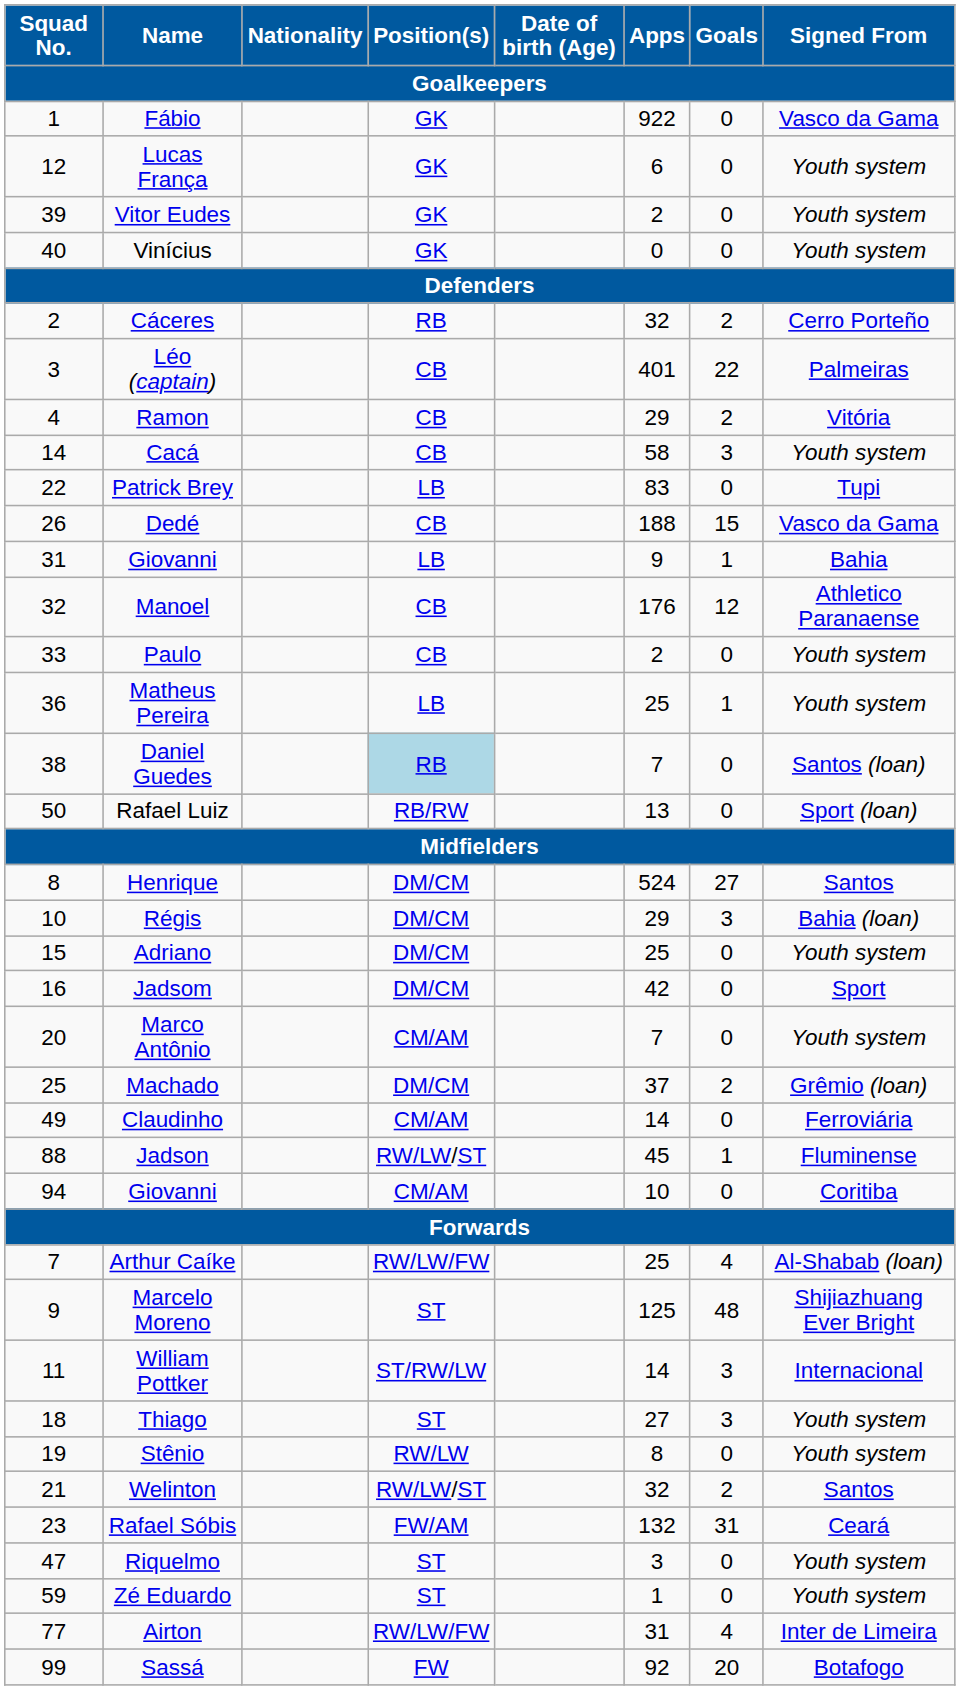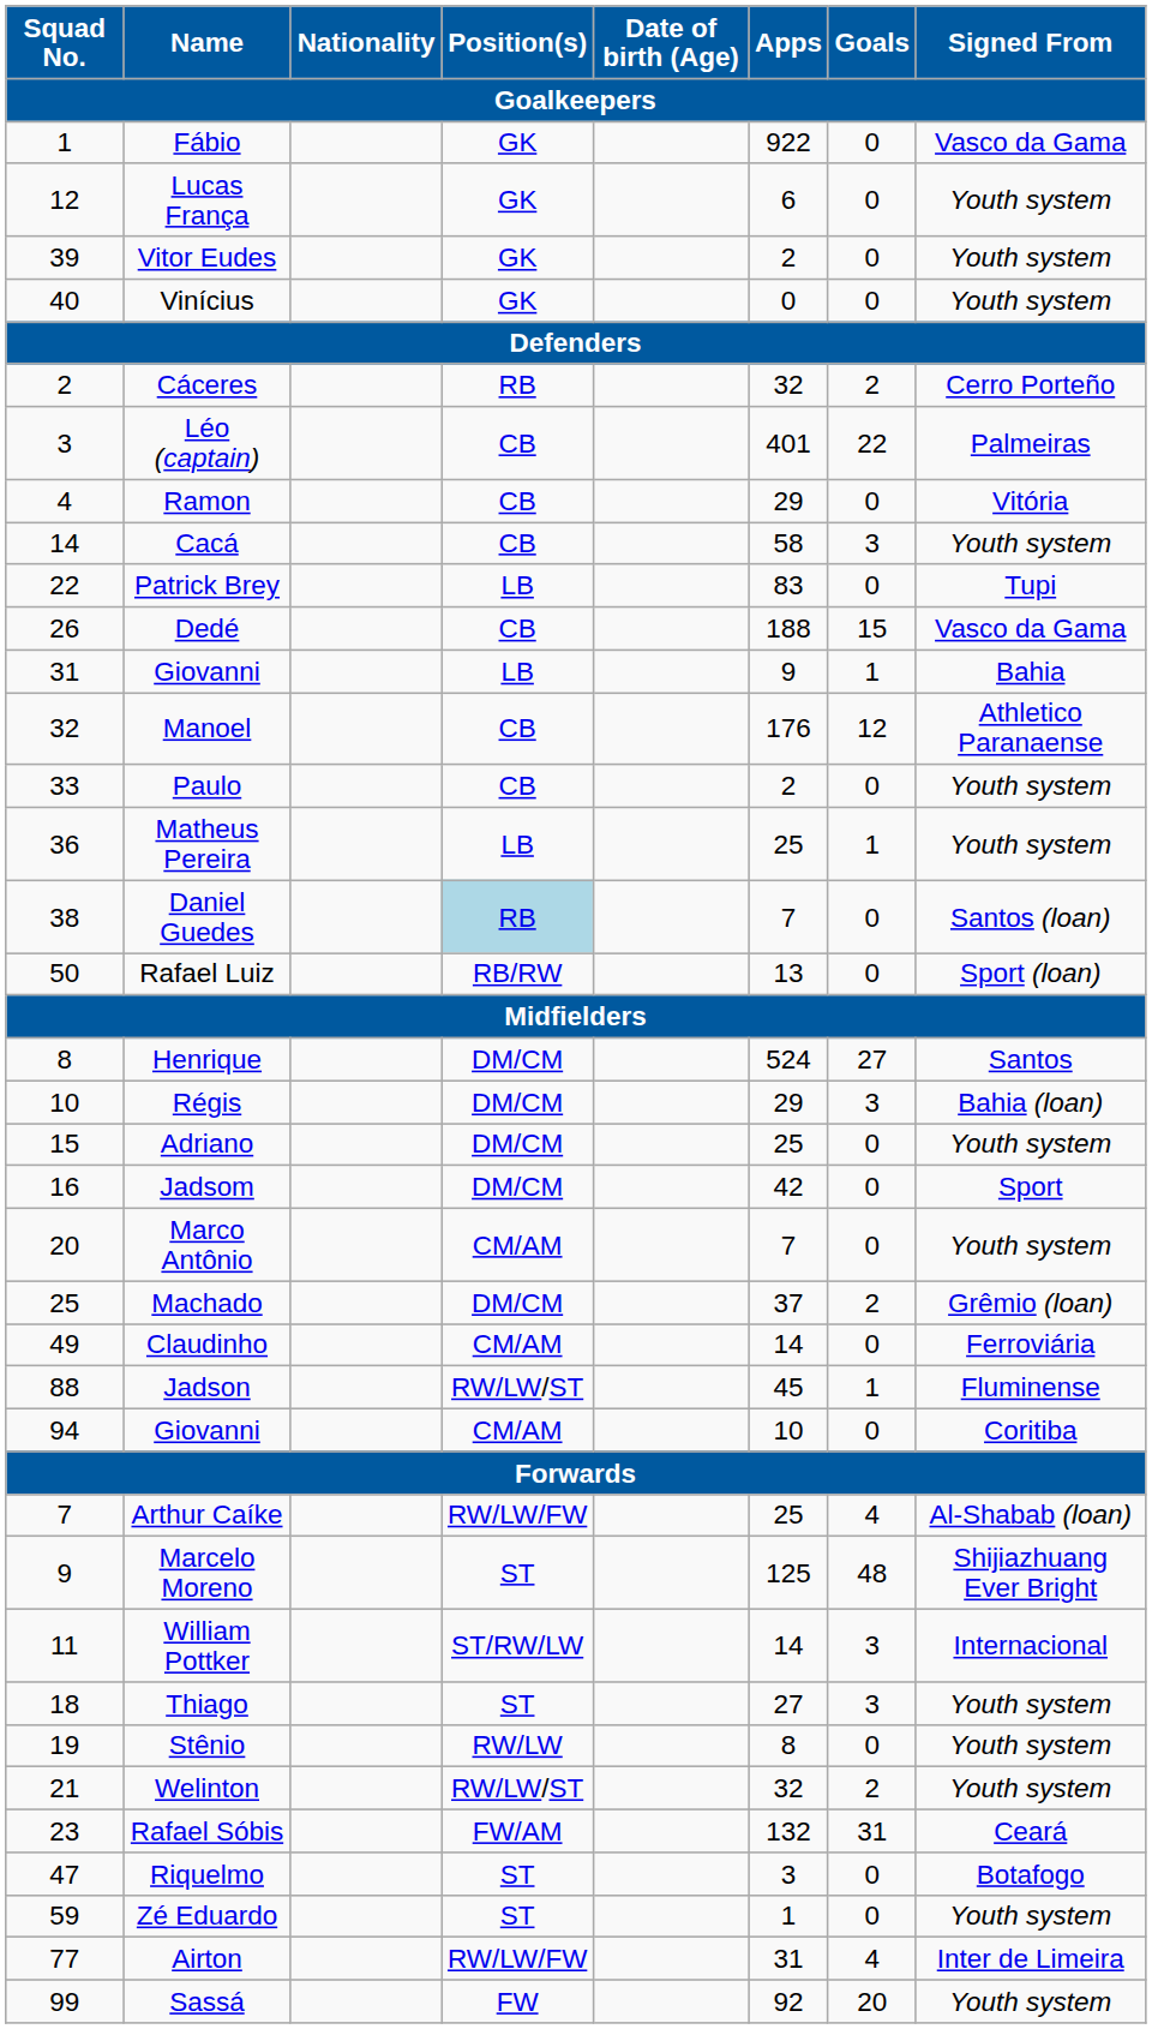 <table class="wikitable" style="text-align:center; font-size:90%;">
 <tr>
 <th style="background:#00599F; color:white; text-align:center;">Squad No.</th>
 <th style="background:#00599F; color:white; text-align:center;">Name</th>
 <th style="background:#00599F; color:white; text-align:center;">Nationality</th>
 <th style="background:#00599F; color:white; text-align:center;">Position(s)</th>
 <th style="background:#00599F; color:white; text-align:center;">Date of birth (Age)</th>
 <th style="background:#00599F; color:white; text-align:center;">Apps</th>
 <th style="background:#00599F; color:white; text-align:center;">Goals</th>
 <th style="background:#00599F; color:white; text-align:center;">Signed From</th>
 </tr>
 <tr>
 <th colspan="9" style="background:#00599F; color:white; text-align:center"><strong>Goalkeepers</strong></th>
 </tr>
 <tr>
 <td>1</td>
 <td><a href='#'>Fábio</a></td>
 <td></td>
 <td><a href='#'>GK</a></td>
 <td></td>
 <td>922</td>
 <td>0</td>
 <td> <a href='#'>Vasco da Gama</a></td>
 </tr>
 <tr>
 <td>12</td>
 <td><a href='#'>Lucas França</a></td>
 <td></td>
 <td><a href='#'>GK</a></td>
 <td></td>
 <td>6</td>
 <td>0</td>
 <td><em>Youth system</em></td>
 </tr>
 <tr>
 <td>39</td>
 <td><a href='#'>Vitor Eudes</a></td>
 <td></td>
 <td><a href='#'>GK</a></td>
 <td></td>
 <td>2</td>
 <td>0</td>
 <td><em>Youth system</em></td>
 </tr>
 <tr>
 <td>40</td>
 <td>Vinícius</td>
 <td></td>
 <td><a href='#'>GK</a></td>
 <td></td>
 <td>0</td>
 <td>0</td>
 <td><em>Youth system</em></td>
 </tr>
 <tr>
 <th colspan="9" style="background:#00599F; color:white; text-align:center"><strong>Defenders</strong></th>
 </tr>
 <tr>
 <td>2</td>
 <td><a href='#'>Cáceres</a></td>
 <td></td>
 <td><a href='#'>RB</a></td>
 <td></td>
 <td>32</td>
 <td>2</td>
 <td> <a href='#'>Cerro Porteño</a></td>
 </tr>
 <tr>
 <td>3</td>
 <td><a href='#'>Léo</a> <em>(<a href='#'>captain</a>)</em></td>
 <td></td>
 <td><a href='#'>CB</a></td>
 <td></td>
 <td>401</td>
 <td>22</td>
 <td> <a href='#'>Palmeiras</a></td>
 </tr>
 <tr>
 <td>4</td>
 <td><a href='#'>Ramon</a></td>
 <td></td>
 <td><a href='#'>CB</a></td>
 <td></td>
 <td>29</td>
-<td>2</td>
+<td>0</td>
 <td> <a href='#'>Vitória</a></td>
 </tr>
 <tr>
 <td>14</td>
 <td><a href='#'>Cacá</a></td>
 <td></td>
 <td><a href='#'>CB</a></td>
 <td></td>
 <td>58</td>
 <td>3</td>
 <td><em>Youth system</em></td>
 </tr>
 <tr>
 <td>22</td>
 <td><a href='#'>Patrick Brey</a></td>
 <td></td>
 <td><a href='#'>LB</a></td>
 <td></td>
 <td>83</td>
 <td>0</td>
 <td> <a href='#'>Tupi</a></td>
 </tr>
 <tr>
 <td>26</td>
 <td><a href='#'>Dedé</a></td>
 <td></td>
 <td><a href='#'>CB</a></td>
 <td></td>
 <td>188</td>
 <td>15</td>
 <td> <a href='#'>Vasco da Gama</a></td>
 </tr>
 <tr>
 <td>31</td>
 <td><a href='#'>Giovanni</a></td>
 <td></td>
 <td><a href='#'>LB</a></td>
 <td></td>
 <td>9</td>
 <td>1</td>
 <td> <a href='#'>Bahia</a></td>
 </tr>
 <tr>
 <td>32</td>
 <td><a href='#'>Manoel</a></td>
 <td></td>
 <td><a href='#'>CB</a></td>
 <td></td>
 <td>176</td>
 <td>12</td>
 <td> <a href='#'>Athletico Paranaense</a></td>
 </tr>
 <tr>
 <td>33</td>
 <td><a href='#'>Paulo</a></td>
 <td></td>
 <td><a href='#'>CB</a></td>
 <td></td>
 <td>2</td>
 <td>0</td>
 <td><em>Youth system</em></td>
 </tr>
 <tr>
 <td>36</td>
 <td><a href='#'>Matheus Pereira</a></td>
 <td></td>
 <td><a href='#'>LB</a></td>
 <td></td>
 <td>25</td>
 <td>1</td>
 <td><em>Youth system</em></td>
 </tr>
 <tr>
 <td>38</td>
 <td><a href='#'>Daniel Guedes</a></td>
 <td></td>
 <td style="background: lightblue;"><a href='#'>RB</a></td>
 <td></td>
 <td>7</td>
 <td>0</td>
 <td> <a href='#'>Santos</a> <em>(loan)</em></td>
 </tr>
 <tr>
 <td>50</td>
 <td>Rafael Luiz</td>
 <td></td>
 <td><a href='#'>RB/RW</a></td>
 <td></td>
 <td>13</td>
 <td>0</td>
 <td> <a href='#'>Sport</a> <em>(loan)</em></td>
 </tr>
 <tr>
 <th colspan="9" style="background:#00599F; color:white; text-align:center"><strong>Midfielders</strong></th>
 </tr>
 <tr>
 <td>8</td>
 <td><a href='#'>Henrique</a></td>
 <td></td>
 <td><a href='#'>DM/CM</a></td>
 <td></td>
 <td>524</td>
 <td>27</td>
 <td> <a href='#'>Santos</a></td>
 </tr>
 <tr>
 <td>10</td>
 <td><a href='#'>Régis</a></td>
 <td></td>
 <td><a href='#'>DM/CM</a></td>
 <td></td>
 <td>29</td>
 <td>3</td>
 <td> <a href='#'>Bahia</a> <em>(loan)</em></td>
 </tr>
 <tr>
 <td>15</td>
 <td><a href='#'>Adriano</a></td>
 <td></td>
 <td><a href='#'>DM/CM</a></td>
 <td></td>
 <td>25</td>
 <td>0</td>
 <td><em>Youth system</em></td>
 </tr>
 <tr>
 <td>16</td>
 <td><a href='#'>Jadsom</a></td>
 <td></td>
 <td><a href='#'>DM/CM</a></td>
 <td></td>
 <td>42</td>
 <td>0</td>
 <td> <a href='#'>Sport</a></td>
 </tr>
 <tr>
 <td>20</td>
 <td><a href='#'>Marco Antônio</a></td>
 <td></td>
 <td><a href='#'>CM/AM</a></td>
 <td></td>
 <td>7</td>
 <td>0</td>
 <td><em>Youth system</em></td>
 </tr>
 <tr>
 <td>25</td>
 <td><a href='#'>Machado</a></td>
 <td></td>
 <td><a href='#'>DM/CM</a></td>
 <td></td>
 <td>37</td>
 <td>2</td>
 <td> <a href='#'>Grêmio</a> <em>(loan)</em></td>
 </tr>
 <tr>
 <td>49</td>
 <td><a href='#'>Claudinho</a></td>
 <td></td>
 <td><a href='#'>CM/AM</a></td>
 <td></td>
 <td>14</td>
 <td>0</td>
 <td> <a href='#'>Ferroviária</a></td>
 </tr>
 <tr>
 <td>88</td>
 <td><a href='#'>Jadson</a></td>
 <td></td>
 <td><a href='#'>RW/LW</a>/<a href='#'>ST</a></td>
 <td></td>
 <td>45</td>
 <td>1</td>
 <td> <a href='#'>Fluminense</a></td>
 </tr>
 <tr>
 <td>94</td>
 <td><a href='#'>Giovanni</a></td>
 <td></td>
 <td><a href='#'>CM/AM</a></td>
 <td></td>
 <td>10</td>
 <td>0</td>
 <td> <a href='#'>Coritiba</a></td>
 </tr>
 <tr>
 <th colspan="9" style="background:#00599F; color:white; text-align:center"><strong>Forwards</strong></th>
 </tr>
 <tr>
 <td>7</td>
 <td><a href='#'>Arthur Caíke</a></td>
 <td></td>
 <td><a href='#'>RW/LW/FW</a></td>
 <td></td>
 <td>25</td>
 <td>4</td>
 <td> <a href='#'>Al-Shabab</a> <em>(loan)</em></td>
 </tr>
 <tr>
 <td>9</td>
 <td><a href='#'>Marcelo Moreno</a></td>
 <td></td>
 <td><a href='#'>ST</a></td>
 <td></td>
 <td>125</td>
 <td>48</td>
 <td> <a href='#'>Shijiazhuang Ever Bright</a></td>
 </tr>
 <tr>
 <td>11</td>
 <td><a href='#'>William Pottker</a></td>
 <td></td>
 <td><a href='#'>ST/RW/LW</a></td>
 <td></td>
 <td>14</td>
 <td>3</td>
 <td> <a href='#'>Internacional</a></td>
 </tr>
 <tr>
 <td>18</td>
 <td><a href='#'>Thiago</a></td>
 <td></td>
 <td><a href='#'>ST</a></td>
 <td></td>
 <td>27</td>
 <td>3</td>
 <td><em>Youth system</em></td>
 </tr>
 <tr>
 <td>19</td>
 <td><a href='#'>Stênio</a></td>
 <td></td>
 <td><a href='#'>RW/LW</a></td>
 <td></td>
 <td>8</td>
 <td>0</td>
 <td><em>Youth system</em></td>
 </tr>
 <tr>
 <td>21</td>
 <td><a href='#'>Welinton</a></td>
 <td></td>
 <td><a href='#'>RW/LW</a>/<a href='#'>ST</a></td>
 <td></td>
 <td>32</td>
 <td>2</td>
-<td> <a href='#'>Santos</a></td>
+<td><em>Youth system</em></td>
 </tr>
 <tr>
 <td>23</td>
 <td><a href='#'>Rafael Sóbis</a></td>
 <td></td>
 <td><a href='#'>FW/AM</a></td>
 <td></td>
 <td>132</td>
 <td>31</td>
 <td> <a href='#'>Ceará</a></td>
 </tr>
 <tr>
 <td>47</td>
 <td><a href='#'>Riquelmo</a></td>
 <td></td>
 <td><a href='#'>ST</a></td>
 <td></td>
 <td>3</td>
 <td>0</td>
-<td><em>Youth system</em></td>
+<td> <a href='#'>Botafogo</a></td>
 </tr>
 <tr>
 <td>59</td>
 <td><a href='#'>Zé Eduardo</a></td>
 <td></td>
 <td><a href='#'>ST</a></td>
 <td></td>
 <td>1</td>
 <td>0</td>
 <td><em>Youth system</em></td>
 </tr>
 <tr>
 <td>77</td>
 <td><a href='#'>Airton</a></td>
 <td></td>
 <td><a href='#'>RW/LW/FW</a></td>
 <td></td>
 <td>31</td>
 <td>4</td>
 <td> <a href='#'>Inter de Limeira</a></td>
 </tr>
 <tr>
 <td>99</td>
 <td><a href='#'>Sassá</a></td>
 <td></td>
 <td><a href='#'>FW</a></td>
 <td></td>
 <td>92</td>
 <td>20</td>
-<td> <a href='#'>Botafogo</a></td>
+<td><em>Youth system</em></td>
 </tr>
 </table>
